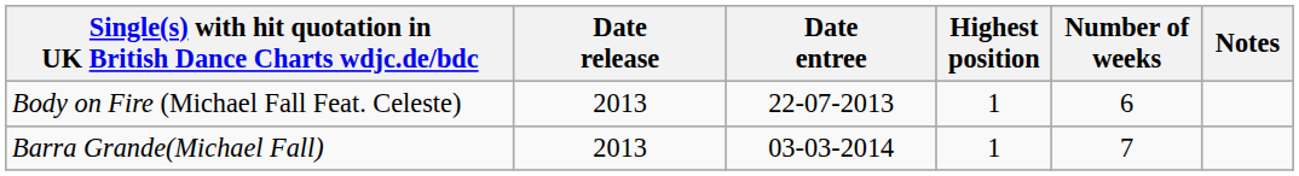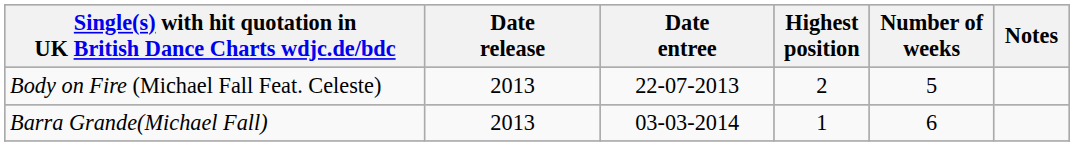 <table class="wikitable sortable" style="margin:0.5em 1em 0.5em 0; font-size: 85%; text-align:center;">
 <tr>
 <th width=250><a href='#'>Single(s)</a> with hit quotation in<br> UK <a href='#'>British Dance Charts wdjc.de/bdc</a></th>
 <th width="100">Date <br>release</th>
 <th width="100">Date <br>entree</th>
 <th> Highest <br>position</th>
 <th> Number of <br>weeks</th>
 <th> Notes </th>
 </tr>
 <tr>
 <td align="left"><em>Body on Fire</em> (Michael Fall Feat. Celeste)</td>
 <td>2013</td>
 <td>22-07-2013</td>
-<td>1</td>
-<td>6</td>
+<td>2</td>
+<td>5</td>
 <td></td>
 </tr>
 <tr>
 <td align="left"><em>Barra Grande(Michael Fall)</em></td>
 <td>2013</td>
 <td>03-03-2014</td>
 <td>1</td>
-<td>7</td>
+<td>6</td>
 <td></td>
 </tr>
 </table>
